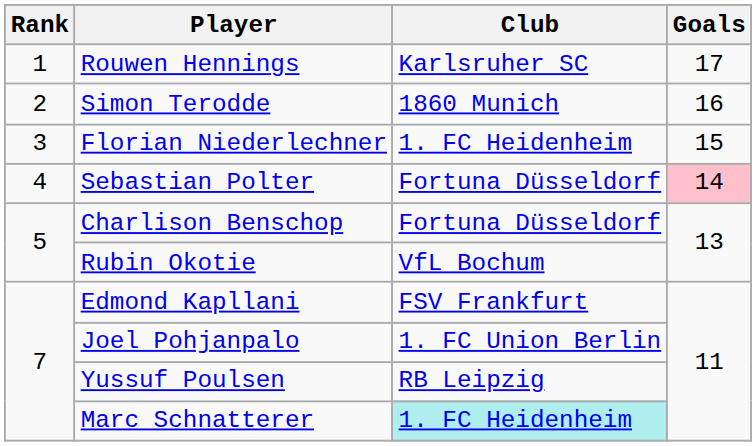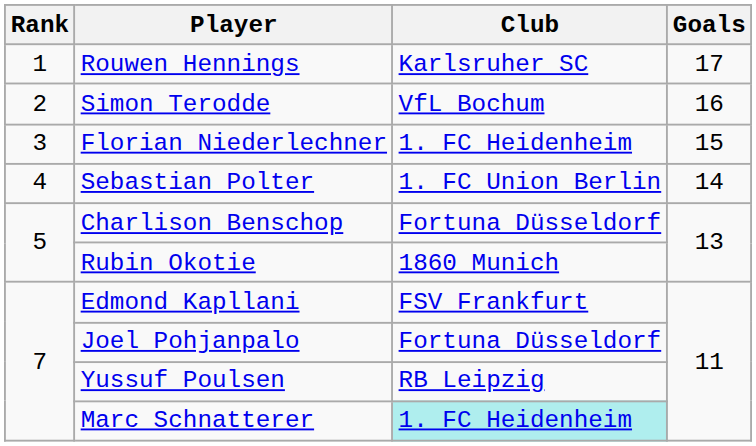 <table class="wikitable" style="text-align:center">
 <tr>
 <th>Rank</th>
 <th>Player</th>
 <th>Club</th>
 <th>Goals</th>
 </tr>
 <tr>
 <td>1</td>
 <td align=left> <a href='#'>Rouwen Hennings</a></td>
 <td align=left><a href='#'>Karlsruher SC</a></td>
 <td>17</td>
 </tr>
 <tr>
 <td>2</td>
 <td align=left> <a href='#'>Simon Terodde</a></td>
-<td align=left><a href='#'>1860 Munich</a></td>
+<td align=left><a href='#'>VfL Bochum</a></td>
 <td>16</td>
 </tr>
 <tr>
 <td>3</td>
 <td align=left> <a href='#'>Florian Niederlechner</a></td>
 <td align=left><a href='#'>1. FC Heidenheim</a></td>
 <td>15</td>
 </tr>
 <tr>
 <td>4</td>
 <td align=left> <a href='#'>Sebastian Polter</a></td>
-<td align=left><a href='#'>Fortuna Düsseldorf</a></td>
-<td style="background: pink;">14</td>
+<td align=left><a href='#'>1. FC Union Berlin</a></td>
+<td>14</td>
 </tr>
 <tr>
 <td rowspan=2>5</td>
 <td align=left> <a href='#'>Charlison Benschop</a></td>
 <td align=left><a href='#'>Fortuna Düsseldorf</a></td>
 <td rowspan=2>13</td>
 </tr>
 <tr>
 <td align=left> <a href='#'>Rubin Okotie</a></td>
-<td align=left><a href='#'>VfL Bochum</a></td>
+<td align=left><a href='#'>1860 Munich</a></td>
 </tr>
 <tr>
 <td rowspan=4>7</td>
 <td align=left> <a href='#'>Edmond Kapllani</a></td>
 <td align=left><a href='#'>FSV Frankfurt</a></td>
 <td rowspan=4>11</td>
 </tr>
 <tr>
 <td align=left> <a href='#'>Joel Pohjanpalo</a></td>
-<td align=left><a href='#'>1. FC Union Berlin</a></td>
+<td align=left><a href='#'>Fortuna Düsseldorf</a></td>
 </tr>
 <tr>
 <td align=left> <a href='#'>Yussuf Poulsen</a></td>
 <td align=left><a href='#'>RB Leipzig</a></td>
 </tr>
 <tr>
 <td align=left> <a href='#'>Marc Schnatterer</a></td>
 <td align=left style="background: paleturquoise;"><a href='#'>1. FC Heidenheim</a></td>
 </tr>
 </table>
